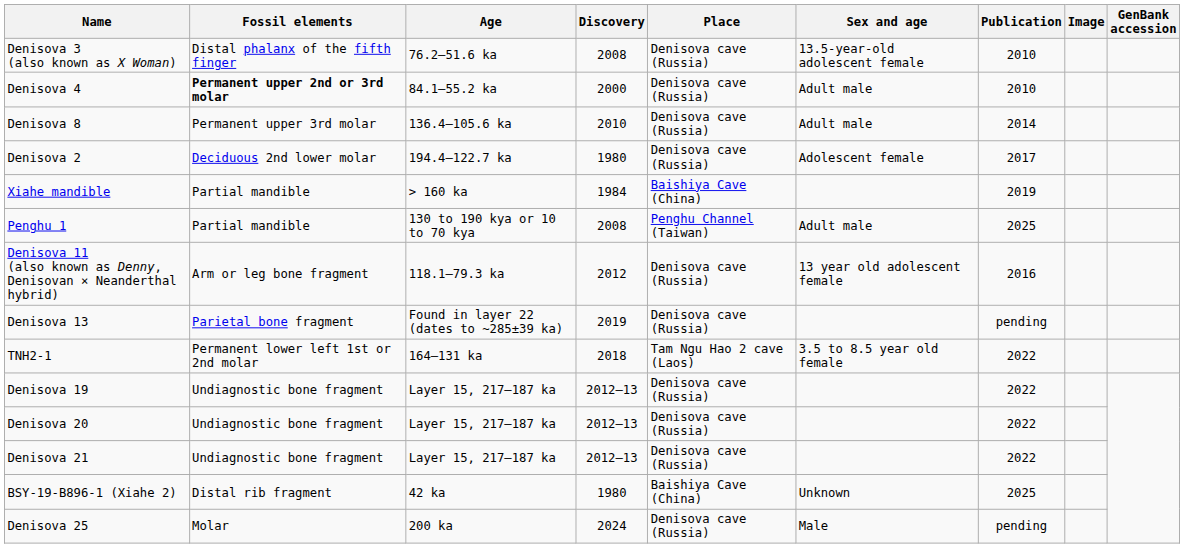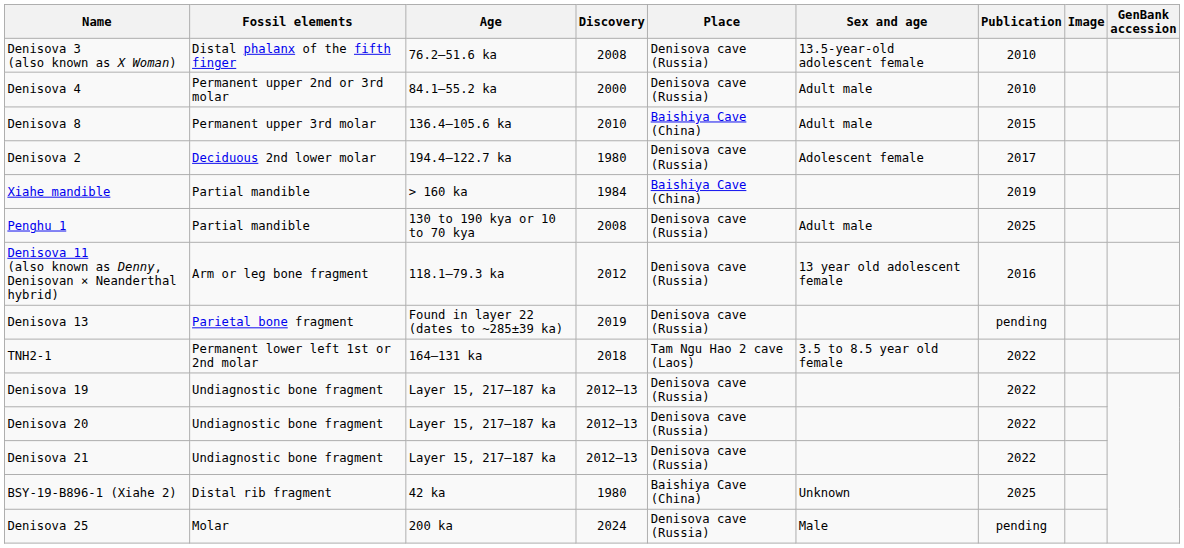 <table align="top" class="sortable wikitable">
 <tr>
 <th>Name</th>
 <th>Fossil elements</th>
 <th>Age</th>
 <th>Discovery</th>
 <th>Place</th>
 <th>Sex and age</th>
 <th>Publication</th>
 <th class=unsortable>Image</th>
 <th>GenBank<br>accession</th>
 </tr>
 <tr>
 <td>Denisova 3<br>(also known as <em>X Woman</em>)</td>
 <td>Distal <a href='#'>phalanx</a> of the <a href='#'>fifth finger</a></td>
 <td>76.2–51.6 ka</td>
 <td align=center>2008</td>
 <td>Denisova cave (Russia)</td>
 <td>13.5-year-old adolescent female</td>
 <td align=center>2010</td>
 <td></td>
 <td></td>
 </tr>
 <tr>
 <td>Denisova 4</td>
-<td><strong>Permanent upper 2nd or 3rd molar</strong></td>
+<td>Permanent upper 2nd or 3rd molar</td>
 <td>84.1–55.2 ka</td>
 <td align=center>2000</td>
 <td>Denisova cave (Russia)</td>
 <td>Adult male</td>
 <td align=center>2010</td>
 <td></td>
 <td></td>
 </tr>
 <tr>
 <td>Denisova 8</td>
 <td>Permanent upper 3rd molar</td>
 <td>136.4–105.6 ka</td>
 <td align=center>2010</td>
-<td>Denisova cave (Russia)</td>
+<td><a href='#'>Baishiya Cave</a> (China)</td>
 <td>Adult male</td>
-<td align=center>2014</td>
+<td align=center>2015</td>
 <td></td>
 <td></td>
 </tr>
 <tr>
 <td>Denisova 2</td>
 <td><a href='#'>Deciduous</a> 2nd lower molar</td>
 <td>194.4–122.7 ka</td>
 <td align=center>1980</td>
 <td>Denisova cave (Russia)</td>
 <td>Adolescent female</td>
 <td align=center>2017</td>
 <td></td>
 <td></td>
 </tr>
 <tr>
 <td><a href='#'>Xiahe mandible</a></td>
 <td>Partial mandible</td>
 <td>> 160 ka</td>
 <td align=center>1984</td>
 <td><a href='#'>Baishiya Cave</a> (China)</td>
 <td></td>
 <td align=center>2019</td>
 <td></td>
 <td></td>
 </tr>
 <tr>
 <td><a href='#'>Penghu 1</a></td>
 <td>Partial mandible</td>
 <td>130 to 190 kya or 10 to 70 kya</td>
 <td align="center">2008</td>
-<td><a href='#'>Penghu Channel</a> (Taiwan)</td>
+<td>Denisova cave (Russia)</td>
 <td>Adult male</td>
 <td align=center>2025</td>
 <td></td>
 <td></td>
 </tr>
 <tr>
 <td><a href='#'>Denisova 11</a><br>(also known as <em>Denny</em>,<br>Denisovan × Neanderthal hybrid)<br></td>
 <td>Arm or leg bone fragment</td>
 <td>118.1–79.3 ka</td>
 <td align=center>2012</td>
 <td>Denisova cave (Russia)</td>
 <td>13 year old adolescent female</td>
 <td align=center>2016</td>
 <td></td>
 <td><br></td>
 </tr>
 <tr>
 <td>Denisova 13</td>
 <td><a href='#'>Parietal bone</a> fragment</td>
 <td>Found in layer 22<br>(dates to ~285±39 ka)</td>
 <td align=center>2019</td>
 <td>Denisova cave (Russia)</td>
 <td></td>
 <td align=center>pending</td>
 <td></td>
 <td></td>
 </tr>
 <tr>
 <td>TNH2-1</td>
 <td>Permanent lower left 1st or 2nd molar</td>
 <td>164–131 ka</td>
 <td align=center>2018</td>
 <td>Tam Ngu Hao 2 cave (Laos)</td>
 <td>3.5 to 8.5 year old female</td>
 <td align=center>2022</td>
 <td></td>
 <td></td>
 </tr>
 <tr>
 <td>Denisova 19</td>
 <td>Undiagnostic bone fragment</td>
 <td>Layer 15, 217–187 ka</td>
 <td align=center>2012–13</td>
 <td>Denisova cave (Russia)</td>
 <td></td>
 <td align=center>2022</td>
 <td></td>
 </tr>
 <tr>
 <td>Denisova 20</td>
 <td>Undiagnostic bone fragment</td>
 <td>Layer 15, 217–187 ka</td>
 <td align=center>2012–13</td>
 <td>Denisova cave (Russia)</td>
 <td></td>
 <td align=center>2022</td>
 <td></td>
 </tr>
 <tr>
 <td>Denisova 21</td>
 <td>Undiagnostic bone fragment</td>
 <td>Layer 15, 217–187 ka</td>
 <td align=center>2012–13</td>
 <td>Denisova cave (Russia)</td>
 <td></td>
 <td align=center>2022</td>
 <td></td>
 </tr>
 <tr>
 <td>BSY-19-B896-1 (Xiahe 2)</td>
 <td>Distal rib fragment</td>
 <td>42 ka</td>
 <td align=center>1980</td>
 <td>Baishiya Cave (China)</td>
 <td>Unknown</td>
 <td align=center>2025</td>
 <td></td>
 </tr>
 <tr>
 <td>Denisova 25</td>
 <td>Molar</td>
 <td>200 ka</td>
 <td align=center>2024</td>
 <td>Denisova cave (Russia)</td>
 <td>Male</td>
 <td align=center>pending</td>
 <td></td>
 </tr>
 </table>
